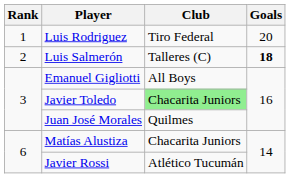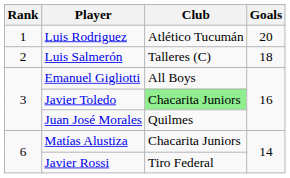 <table class="wikitable" style="text-align:center">
 <tr>
 <th>Rank</th>
 <th>Player</th>
 <th>Club</th>
 <th>Goals</th>
 </tr>
 <tr>
 <td>1</td>
 <td align="left"> <a href='#'>Luis Rodriguez</a></td>
-<td align="left">Tiro Federal</td>
+<td align="left">Atlético Tucumán</td>
 <td>20</td>
 </tr>
 <tr>
 <td>2</td>
 <td align="left"> <a href='#'>Luis Salmerón</a></td>
 <td align="left">Talleres (C)</td>
-<td><strong>18</strong></td>
+<td>18</td>
 </tr>
 <tr>
 <td rowspan="3">3</td>
 <td align="left"> <a href='#'>Emanuel Gigliotti</a></td>
 <td align="left">All Boys</td>
 <td rowspan="3">16</td>
 </tr>
 <tr>
 <td align="left"> <a href='#'>Javier Toledo</a></td>
 <td align="left" style="background: lightgreen;">Chacarita Juniors</td>
 </tr>
 <tr>
 <td align="left"> <a href='#'>Juan José Morales</a></td>
 <td align="left">Quilmes</td>
 </tr>
 <tr>
 <td rowspan="3">6</td>
 <td align="left"> <a href='#'>Matías Alustiza</a></td>
 <td align="left">Chacarita Juniors</td>
 <td rowspan="2">14</td>
 </tr>
 <tr>
 <td align="left"> <a href='#'>Javier Rossi</a></td>
-<td align="left">Atlético Tucumán</td>
+<td align="left">Tiro Federal</td>
 </tr>
 </table>
